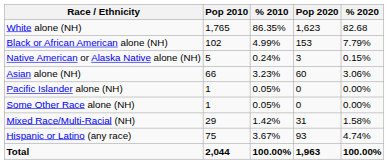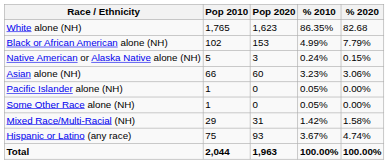 <table class="wikitable">
 <tr>
 <th>Race / Ethnicity</th>
 <th>Pop 2010</th>
+<th>Pop 2020</th>
 <th>% 2010</th>
-<th>Pop 2020</th>
 <th>% 2020</th>
 </tr>
 <tr>
 <td><a href='#'>White</a> alone (NH)</td>
 <td>1,765</td>
+<td>1,623</td>
 <td>86.35%</td>
-<td>1,623</td>
 <td>82.68</td>
 </tr>
 <tr>
 <td><a href='#'>Black or African American</a> alone (NH)</td>
 <td>102</td>
+<td>153</td>
 <td>4.99%</td>
-<td>153</td>
 <td>7.79%</td>
 </tr>
 <tr>
 <td><a href='#'>Native American</a> or <a href='#'>Alaska Native</a> alone (NH)</td>
 <td>5</td>
+<td>3</td>
 <td>0.24%</td>
-<td>3</td>
 <td>0.15%</td>
 </tr>
 <tr>
 <td><a href='#'>Asian</a> alone (NH)</td>
 <td>66</td>
+<td>60</td>
 <td>3.23%</td>
-<td>60</td>
 <td>3.06%</td>
 </tr>
 <tr>
 <td><a href='#'>Pacific Islander</a> alone (NH)</td>
 <td>1</td>
+<td>0</td>
 <td>0.05%</td>
-<td>0</td>
 <td>0.00%</td>
 </tr>
 <tr>
 <td><a href='#'>Some Other Race</a> alone (NH)</td>
 <td>1</td>
+<td>0</td>
 <td>0.05%</td>
-<td>0</td>
 <td>0.00%</td>
 </tr>
 <tr>
 <td><a href='#'>Mixed Race/Multi-Racial</a> (NH)</td>
 <td>29</td>
+<td>31</td>
 <td>1.42%</td>
-<td>31</td>
 <td>1.58%</td>
 </tr>
 <tr>
 <td><a href='#'>Hispanic or Latino</a> (any race)</td>
 <td>75</td>
+<td>93</td>
 <td>3.67%</td>
-<td>93</td>
 <td>4.74%</td>
 </tr>
 <tr>
 <td><strong>Total</strong></td>
 <td><strong>2,044</strong></td>
+<td><strong>1,963</strong></td>
 <td><strong>100.00%</strong></td>
-<td><strong>1,963</strong></td>
 <td><strong>100.00%</strong></td>
 </tr>
 </table>
